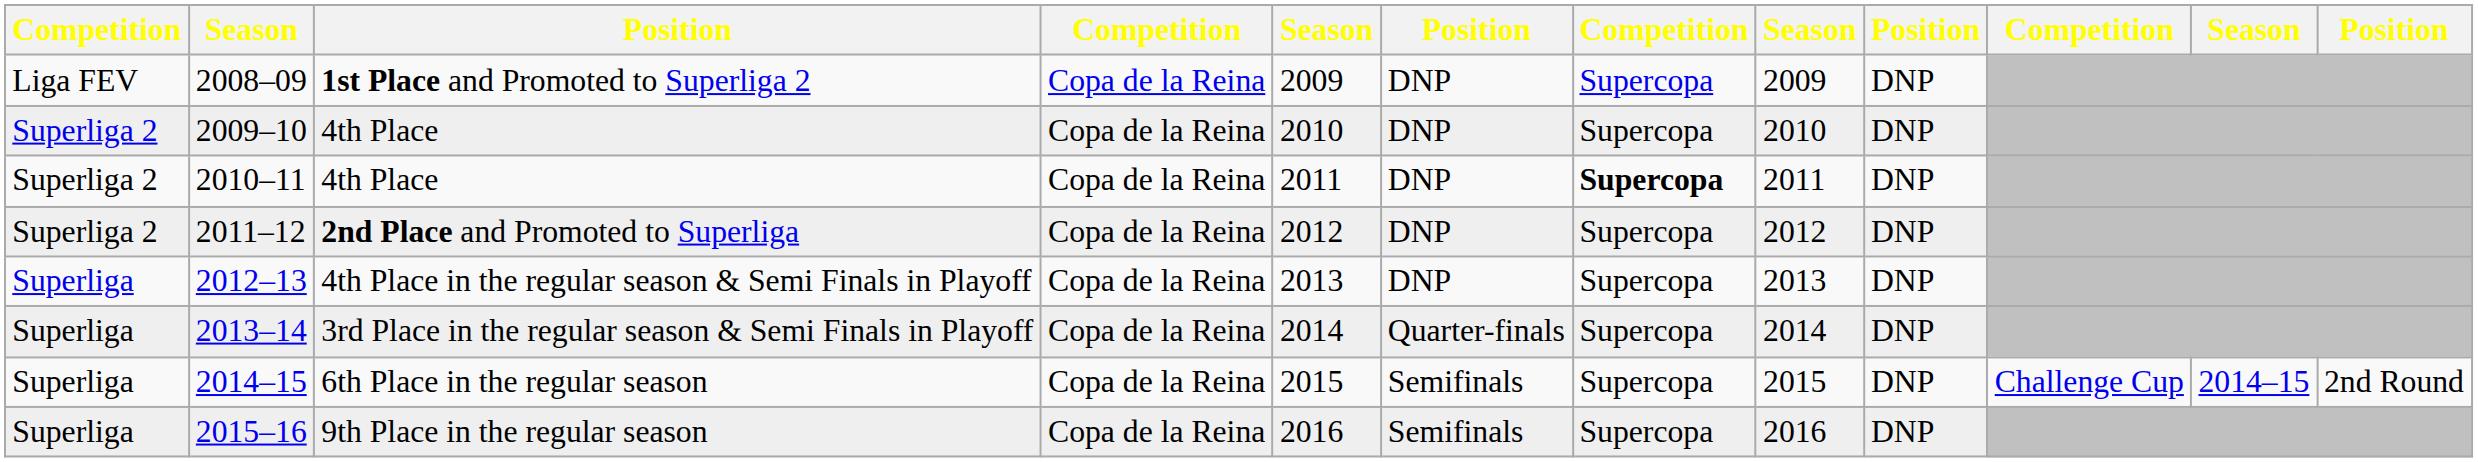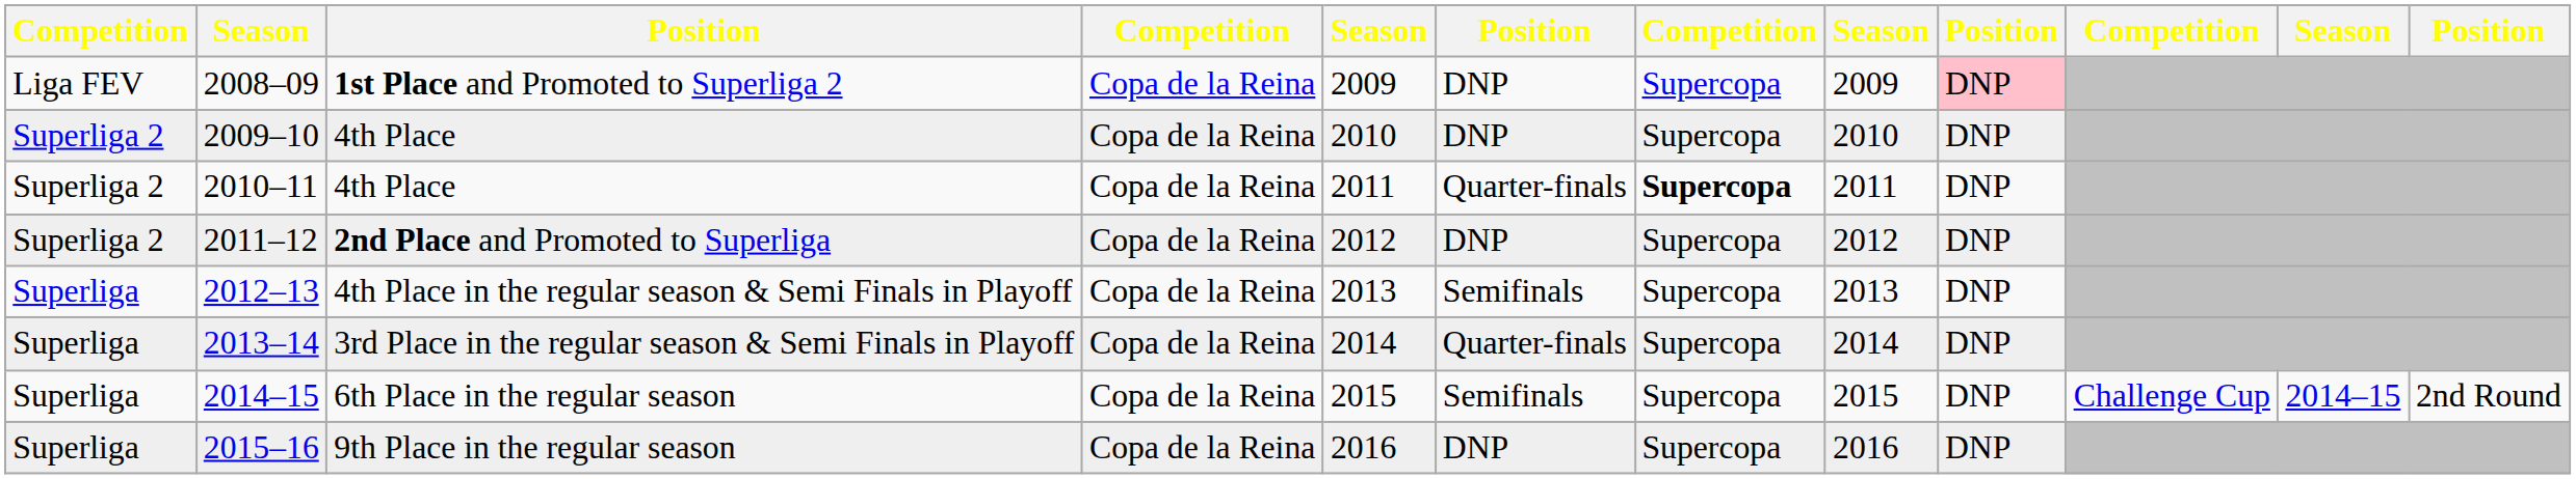 <table class="wikitable">
 <tr style="color:yellow;">
 <th style=" %; background:#;">Competition</th>
 <th style=" %; background:#;">Season</th>
 <th style=" %; background:#;">Position</th>
 <th style=" %; background:#;">Competition</th>
 <th style=" %; background:#;">Season</th>
 <th style=" %; background:#;">Position</th>
 <th style=" %; background:#;">Competition</th>
 <th style=" %; background:#;">Season</th>
 <th style=" %; background:#;">Position</th>
 <th style=" %; background:#;">Competition</th>
 <th style=" %; background:#;">Season</th>
 <th style=" %; background:#;">Position</th>
 </tr>
 <tr>
 <td>Liga FEV</td>
 <td>2008–09</td>
 <td><strong>1st Place</strong> and Promoted to <a href='#'>Superliga 2</a></td>
 <td><a href='#'>Copa de la Reina</a></td>
 <td>2009</td>
 <td>DNP</td>
 <td><a href='#'>Supercopa</a></td>
 <td>2009</td>
-<td>DNP</td>
+<td style="background: pink;">DNP</td>
 <td colspan=3 bgcolor=#C0C0C0></td>
 </tr>
 <tr bgcolor="#EFEFEF">
 <td><a href='#'>Superliga 2</a></td>
 <td>2009–10</td>
 <td>4th Place</td>
 <td>Copa de la Reina</td>
 <td>2010</td>
 <td>DNP</td>
 <td>Supercopa</td>
 <td>2010</td>
 <td>DNP</td>
 <td colspan=3 bgcolor=#C0C0C0></td>
 </tr>
 <tr>
 <td>Superliga 2</td>
 <td>2010–11</td>
 <td>4th Place</td>
 <td>Copa de la Reina</td>
 <td>2011</td>
-<td>DNP</td>
+<td>Quarter-finals</td>
 <td><strong>Supercopa</strong></td>
 <td>2011</td>
 <td>DNP</td>
 <td colspan=3 bgcolor=#C0C0C0></td>
 </tr>
 <tr bgcolor="#EFEFEF">
 <td>Superliga 2</td>
 <td>2011–12</td>
 <td><strong>2nd Place</strong> and Promoted to <a href='#'>Superliga</a></td>
 <td>Copa de la Reina</td>
 <td>2012</td>
 <td>DNP</td>
 <td>Supercopa</td>
 <td>2012</td>
 <td>DNP</td>
 <td colspan=3 bgcolor=#C0C0C0></td>
 </tr>
 <tr>
 <td><a href='#'>Superliga</a></td>
 <td><a href='#'>2012–13</a></td>
 <td>4th Place in the regular season & Semi Finals in Playoff</td>
 <td>Copa de la Reina</td>
 <td>2013</td>
-<td>DNP</td>
+<td>Semifinals</td>
 <td>Supercopa</td>
 <td>2013</td>
 <td>DNP</td>
 <td colspan=3 bgcolor=#C0C0C0></td>
 </tr>
 <tr bgcolor="#EFEFEF">
 <td>Superliga</td>
 <td><a href='#'>2013–14</a></td>
 <td>3rd Place in the regular season & Semi Finals in Playoff</td>
 <td>Copa de la Reina</td>
 <td>2014</td>
 <td>Quarter-finals</td>
 <td>Supercopa</td>
 <td>2014</td>
 <td>DNP</td>
 <td colspan=3 bgcolor=#C0C0C0></td>
 </tr>
 <tr>
 <td>Superliga</td>
 <td><a href='#'>2014–15</a></td>
 <td>6th Place in the regular season</td>
 <td>Copa de la Reina</td>
 <td>2015</td>
 <td>Semifinals</td>
 <td>Supercopa</td>
 <td>2015</td>
 <td>DNP</td>
 <td><a href='#'>Challenge Cup</a></td>
 <td><a href='#'>2014–15</a></td>
 <td>2nd Round</td>
 </tr>
 <tr bgcolor="#EFEFEF">
 <td>Superliga</td>
 <td><a href='#'>2015–16</a></td>
 <td>9th Place in the regular season</td>
 <td>Copa de la Reina</td>
 <td>2016</td>
-<td>Semifinals</td>
+<td>DNP</td>
 <td>Supercopa</td>
 <td>2016</td>
 <td>DNP</td>
 <td colspan=3 bgcolor=#C0C0C0></td>
 </tr>
 </table>
